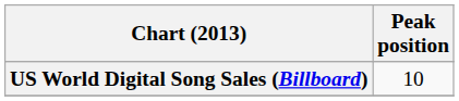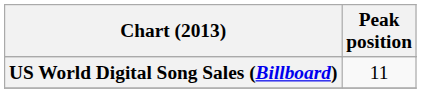 <table class="wikitable sortable plainrowheaders" style="text-align:center">
 <tr>
 <th scope="col">Chart (2013)</th>
 <th scope="col">Peak<br>position</th>
 </tr>
 <tr>
 </tr>
 <tr>
 <th scope="row">US World Digital Song Sales (<em><a href='#'>Billboard</a></em>)</th>
-<td>10</td>
+<td>11</td>
 </tr>
 <tr>
 </tr>
 </table>
